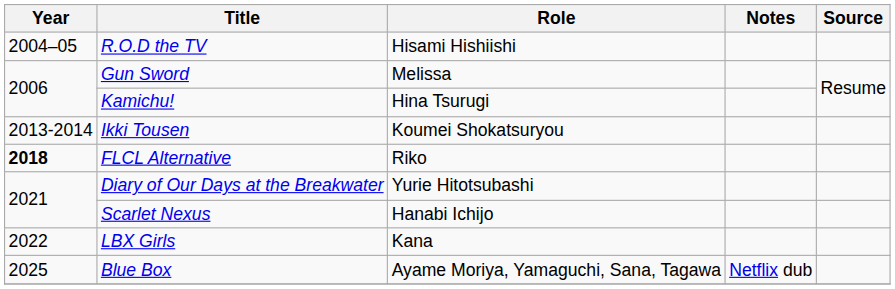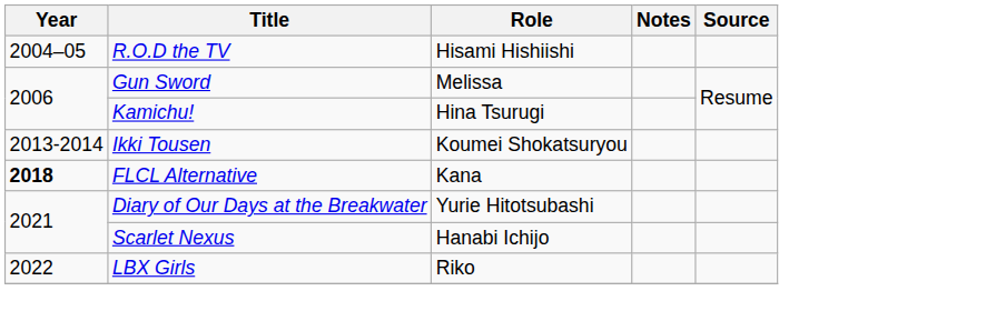 <table class="wikitable sortable">
 <tr>
 <th>Year</th>
 <th>Title</th>
 <th>Role</th>
 <th>Notes</th>
 <th>Source<strong></strong></th>
 </tr>
 <tr>
 <td>2004–05</td>
 <td><em><a href='#'>R.O.D the TV</a></em></td>
 <td>Hisami Hishiishi</td>
 <td></td>
 <td></td>
 </tr>
 <tr>
 <td rowspan="2">2006</td>
 <td><em><a href='#'>Gun Sword</a></em></td>
 <td>Melissa</td>
 <td></td>
 <td rowspan="2">Resume</td>
 </tr>
 <tr>
 <td><em><a href='#'>Kamichu!</a></em></td>
 <td>Hina Tsurugi</td>
 <td></td>
 </tr>
 <tr>
 <td>2013-2014</td>
 <td><em><a href='#'>Ikki Tousen</a></em></td>
 <td>Koumei Shokatsuryou</td>
 <td></td>
 <td></td>
 </tr>
 <tr>
 <td><strong>2018</strong></td>
 <td><em><a href='#'>FLCL Alternative</a></em></td>
-<td>Riko</td>
+<td>Kana</td>
 <td></td>
 <td></td>
 </tr>
 <tr>
 <td rowspan="2">2021</td>
 <td><em><a href='#'>Diary of Our Days at the Breakwater</a></em></td>
 <td>Yurie Hitotsubashi</td>
 <td></td>
 <td></td>
 </tr>
 <tr>
 <td><em><a href='#'>Scarlet Nexus</a></em></td>
 <td>Hanabi Ichijo</td>
 <td></td>
 <td></td>
 </tr>
 <tr>
 <td>2022</td>
 <td><em><a href='#'>LBX Girls</a></em></td>
-<td>Kana</td>
+<td>Riko</td>
 <td></td>
-<td></td>
-</tr>
-<tr>
-<td>2025</td>
-<td><em><a href='#'>Blue Box</a></em></td>
-<td>Ayame Moriya, Yamaguchi, Sana, Tagawa</td>
-<td><a href='#'>Netflix</a> dub</td>
 <td></td>
 </tr>
 <tr>
 </tr>
 </table>
